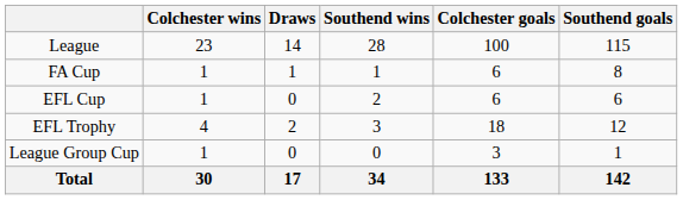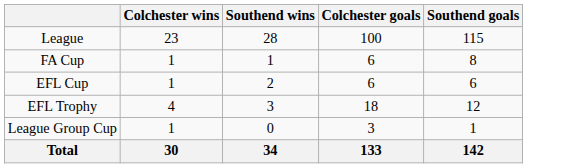 <table class="wikitable" style="text-align: center;">
 <tr>
 <th></th>
 <th>Colchester wins</th>
-<th>Draws</th>
 <th>Southend wins</th>
 <th>Colchester goals</th>
 <th>Southend goals</th>
 </tr>
 <tr>
 <td>League</td>
 <td>23</td>
-<td>14</td>
 <td>28</td>
 <td>100</td>
 <td>115</td>
 </tr>
 <tr>
 <td>FA Cup</td>
 <td>1</td>
 <td>1</td>
-<td>1</td>
 <td>6</td>
 <td>8</td>
 </tr>
 <tr>
 <td>EFL Cup</td>
 <td>1</td>
-<td>0</td>
 <td>2</td>
 <td>6</td>
 <td>6</td>
 </tr>
 <tr>
 <td>EFL Trophy</td>
 <td>4</td>
-<td>2</td>
 <td>3</td>
 <td>18</td>
 <td>12</td>
 </tr>
 <tr>
 <td>League Group Cup</td>
 <td>1</td>
 <td>0</td>
-<td>0</td>
 <td>3</td>
 <td>1</td>
 </tr>
 <tr>
 <th>Total</th>
 <th>30</th>
-<th>17</th>
 <th>34</th>
 <th>133</th>
 <th>142</th>
 </tr>
 </table>
